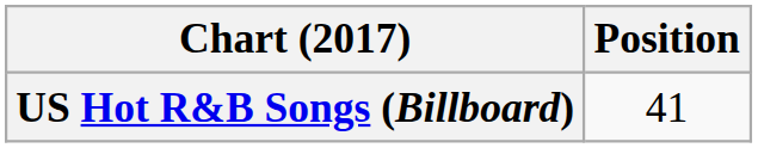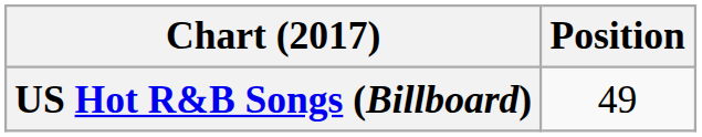 <table class="wikitable plainrowheaders" style="text-align:center">
 <tr>
 <th scope="col">Chart (2017)</th>
 <th scope="col">Position</th>
 </tr>
 <tr>
 <th scope="row">US <a href='#'>Hot R&B Songs</a> (<em>Billboard</em>)</th>
-<td>41</td>
+<td>49</td>
 </tr>
 </table>
